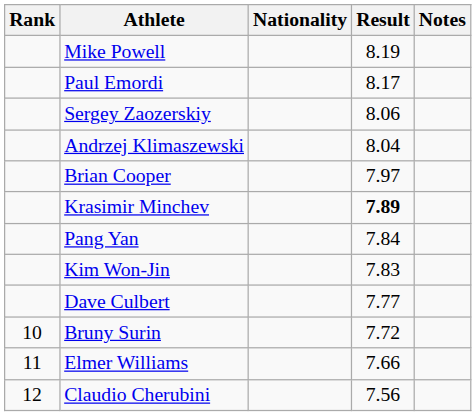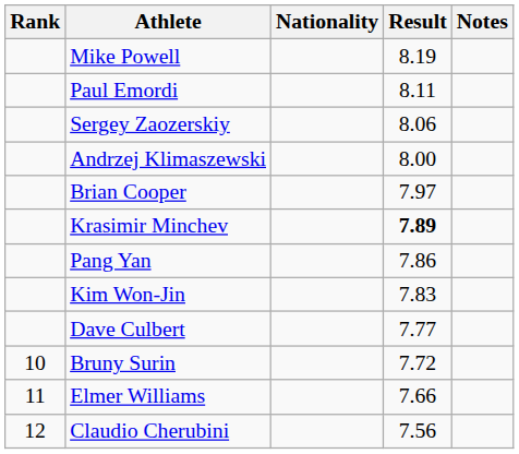 <table class="wikitable sortable" style="text-align:center">
 <tr>
 <th>Rank</th>
 <th>Athlete</th>
 <th>Nationality</th>
 <th>Result</th>
 <th>Notes</th>
 </tr>
 <tr>
 <td></td>
 <td align=left><a href='#'>Mike Powell</a></td>
 <td align=left></td>
 <td>8.19</td>
 <td></td>
 </tr>
 <tr>
 <td></td>
 <td align=left><a href='#'>Paul Emordi</a></td>
 <td align=left></td>
-<td>8.17</td>
+<td>8.11</td>
 <td></td>
 </tr>
 <tr>
 <td></td>
 <td align=left><a href='#'>Sergey Zaozerskiy</a></td>
 <td align=left></td>
 <td>8.06</td>
 <td></td>
 </tr>
 <tr>
 <td></td>
 <td align=left><a href='#'>Andrzej Klimaszewski</a></td>
 <td align=left></td>
-<td>8.04</td>
+<td>8.00</td>
 <td></td>
 </tr>
 <tr>
 <td></td>
 <td align=left><a href='#'>Brian Cooper</a></td>
 <td align=left></td>
 <td>7.97</td>
 <td></td>
 </tr>
 <tr>
 <td></td>
 <td align=left><a href='#'>Krasimir Minchev</a></td>
 <td align=left></td>
 <td><strong>7.89</strong></td>
 <td></td>
 </tr>
 <tr>
 <td></td>
 <td align=left><a href='#'>Pang Yan</a></td>
 <td align=left></td>
-<td>7.84</td>
+<td>7.86</td>
 <td></td>
 </tr>
 <tr>
 <td></td>
 <td align=left><a href='#'>Kim Won-Jin</a></td>
 <td align=left></td>
 <td>7.83</td>
 <td></td>
 </tr>
 <tr>
 <td></td>
 <td align=left><a href='#'>Dave Culbert</a></td>
 <td align=left></td>
 <td>7.77</td>
 <td></td>
 </tr>
 <tr>
 <td>10</td>
 <td align=left><a href='#'>Bruny Surin</a></td>
 <td align=left></td>
 <td>7.72</td>
 <td></td>
 </tr>
 <tr>
 <td>11</td>
 <td align=left><a href='#'>Elmer Williams</a></td>
 <td align=left></td>
 <td>7.66</td>
 <td></td>
 </tr>
 <tr>
 <td>12</td>
 <td align=left><a href='#'>Claudio Cherubini</a></td>
 <td align=left></td>
 <td>7.56</td>
 <td></td>
 </tr>
 </table>
